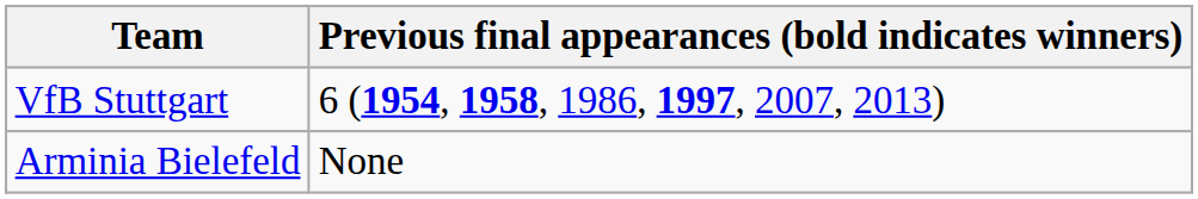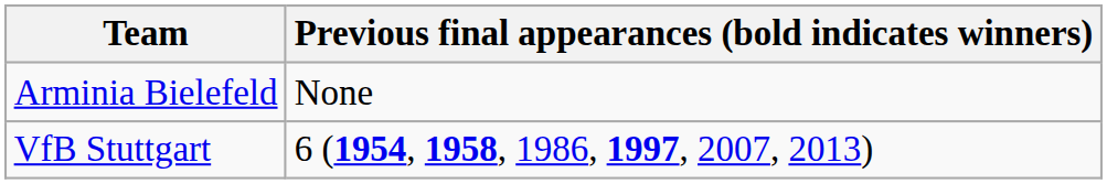 <table class="wikitable">
 <tr>
 <th>Team</th>
 <th>Previous final appearances (bold indicates winners)</th>
 </tr>
 <tr>
+<td><a href='#'>Arminia Bielefeld</a></td>
+<td>None</td>
+</tr>
+<tr>
 <td><a href='#'>VfB Stuttgart</a></td>
 <td>6 (<strong><a href='#'>1954</a></strong>, <strong><a href='#'>1958</a></strong>, <a href='#'>1986</a>, <strong><a href='#'>1997</a></strong>, <a href='#'>2007</a>, <a href='#'>2013</a>)</td>
 </tr>
-<tr>
-<td><a href='#'>Arminia Bielefeld</a></td>
-<td>None</td>
-</tr>
 </table>
